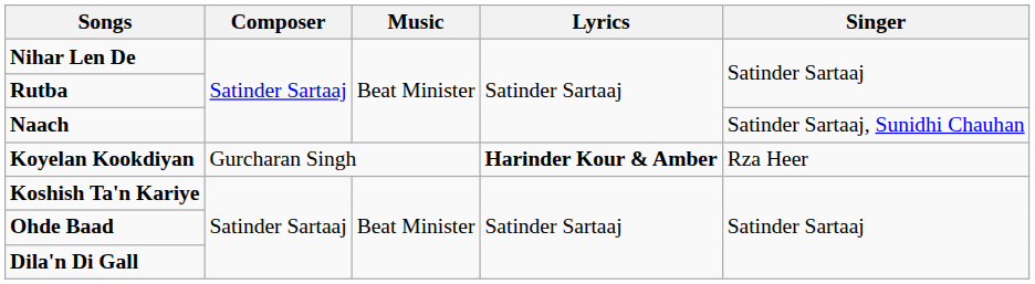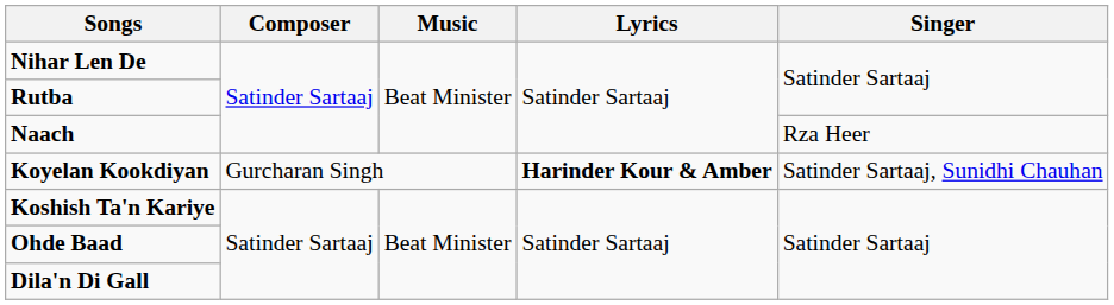 <table class="wikitable">
 <tr>
 <th><strong>Songs</strong></th>
 <th><strong>Composer</strong></th>
 <th><strong>Music</strong></th>
 <th><strong>Lyrics</strong></th>
 <th><strong>Singer</strong></th>
 </tr>
 <tr>
 <td><strong>Nihar Len De</strong></td>
 <td rowspan="3"><a href='#'>Satinder Sartaaj</a></td>
 <td rowspan="3">Beat Minister</td>
 <td rowspan="3">Satinder Sartaaj</td>
 <td rowspan="2">Satinder Sartaaj</td>
 </tr>
 <tr>
 <td><strong>Rutba</strong></td>
 </tr>
 <tr>
 <td><strong>Naach</strong></td>
-<td>Satinder Sartaaj, <a href='#'>Sunidhi Chauhan</a></td>
+<td>Rza Heer</td>
 </tr>
 <tr>
 <td><strong>Koyelan Kookdiyan</strong></td>
 <td colspan="2">Gurcharan Singh</td>
 <td><strong>Harinder Kour & Amber</strong></td>
-<td>Rza Heer</td>
+<td>Satinder Sartaaj, <a href='#'>Sunidhi Chauhan</a></td>
 </tr>
 <tr>
 <td><strong>Koshish Ta'n Kariye</strong></td>
 <td rowspan="3">Satinder Sartaaj</td>
 <td rowspan="3">Beat Minister</td>
 <td rowspan="3">Satinder Sartaaj</td>
 <td rowspan="3">Satinder Sartaaj</td>
 </tr>
 <tr>
 <td><strong>Ohde Baad</strong></td>
 </tr>
 <tr>
 <td><strong>Dila'n Di Gall</strong></td>
 </tr>
 </table>
